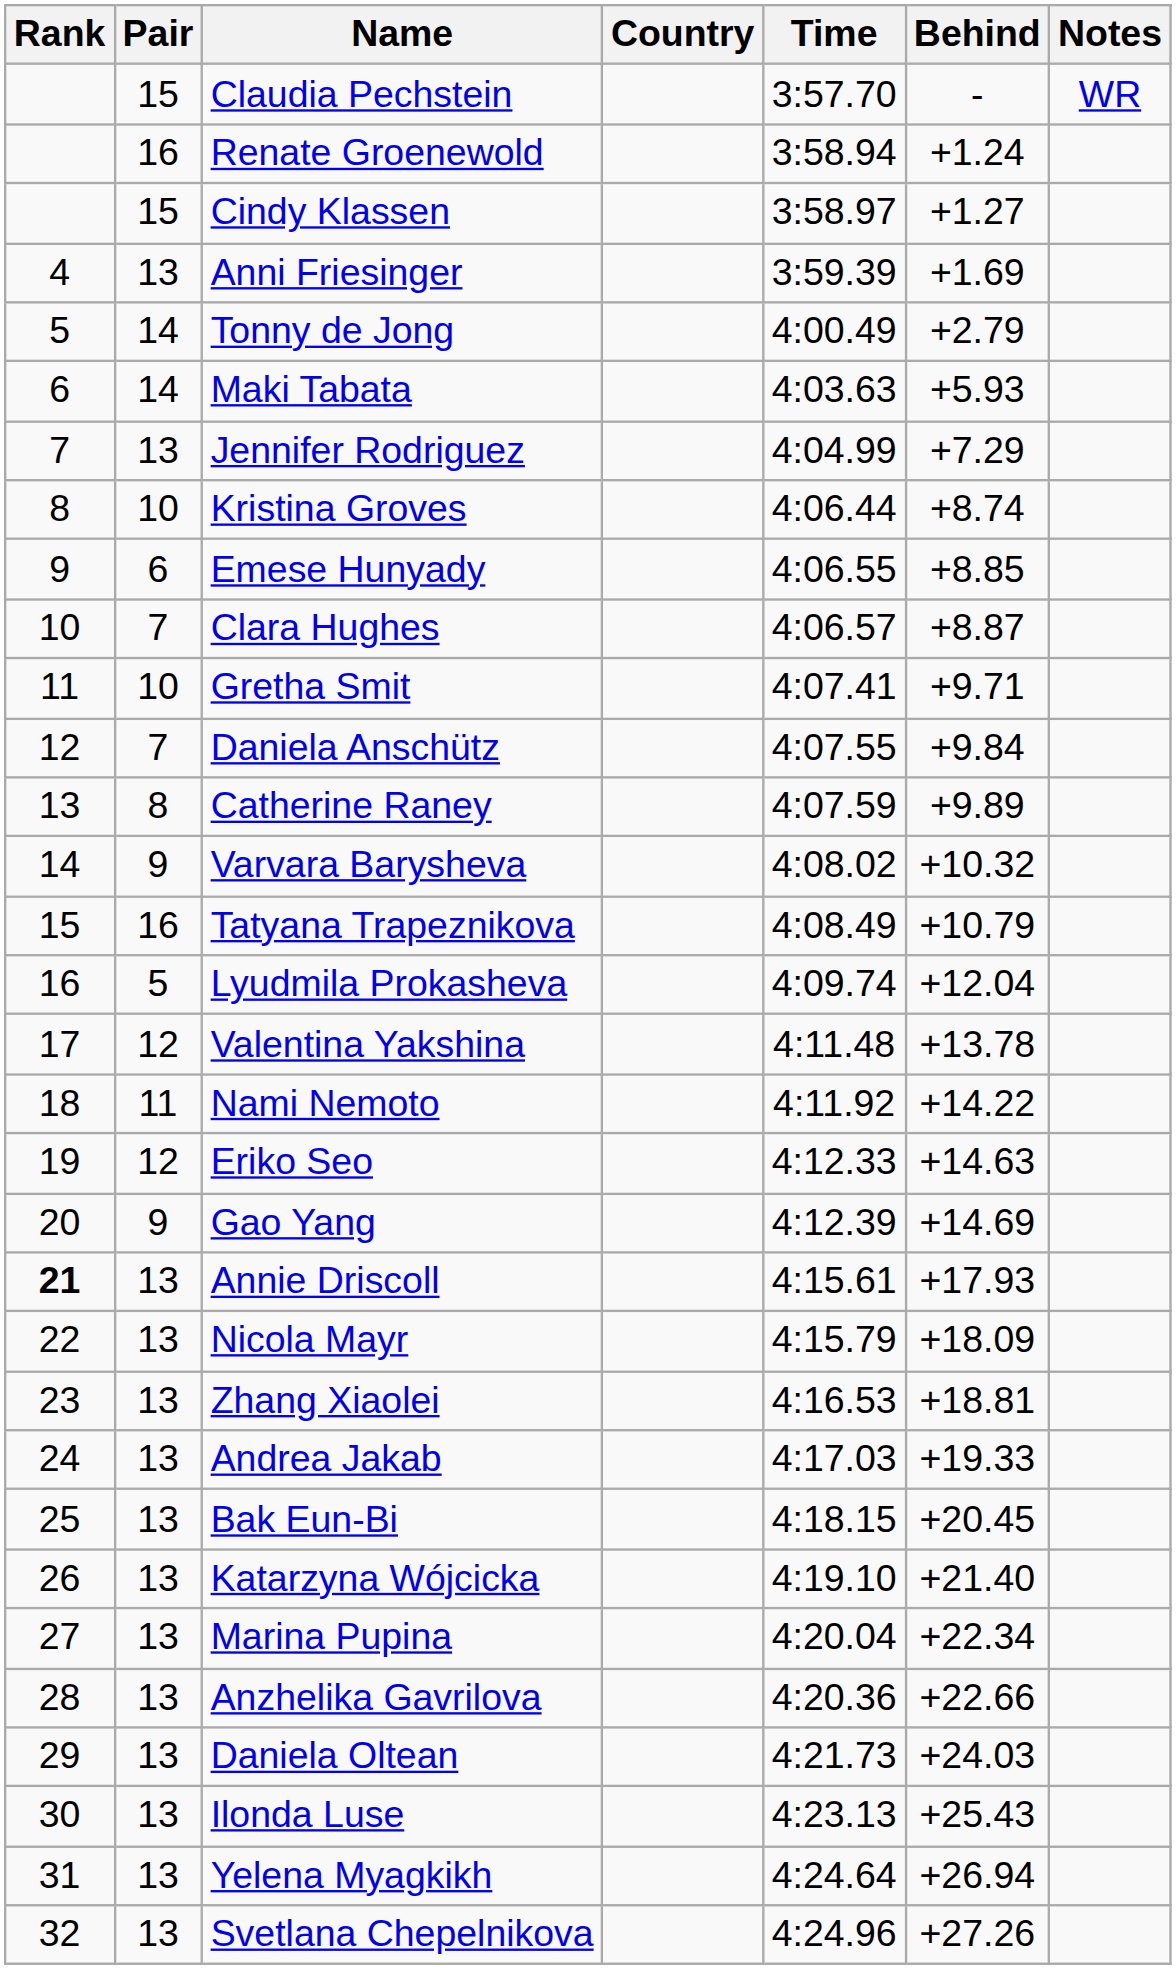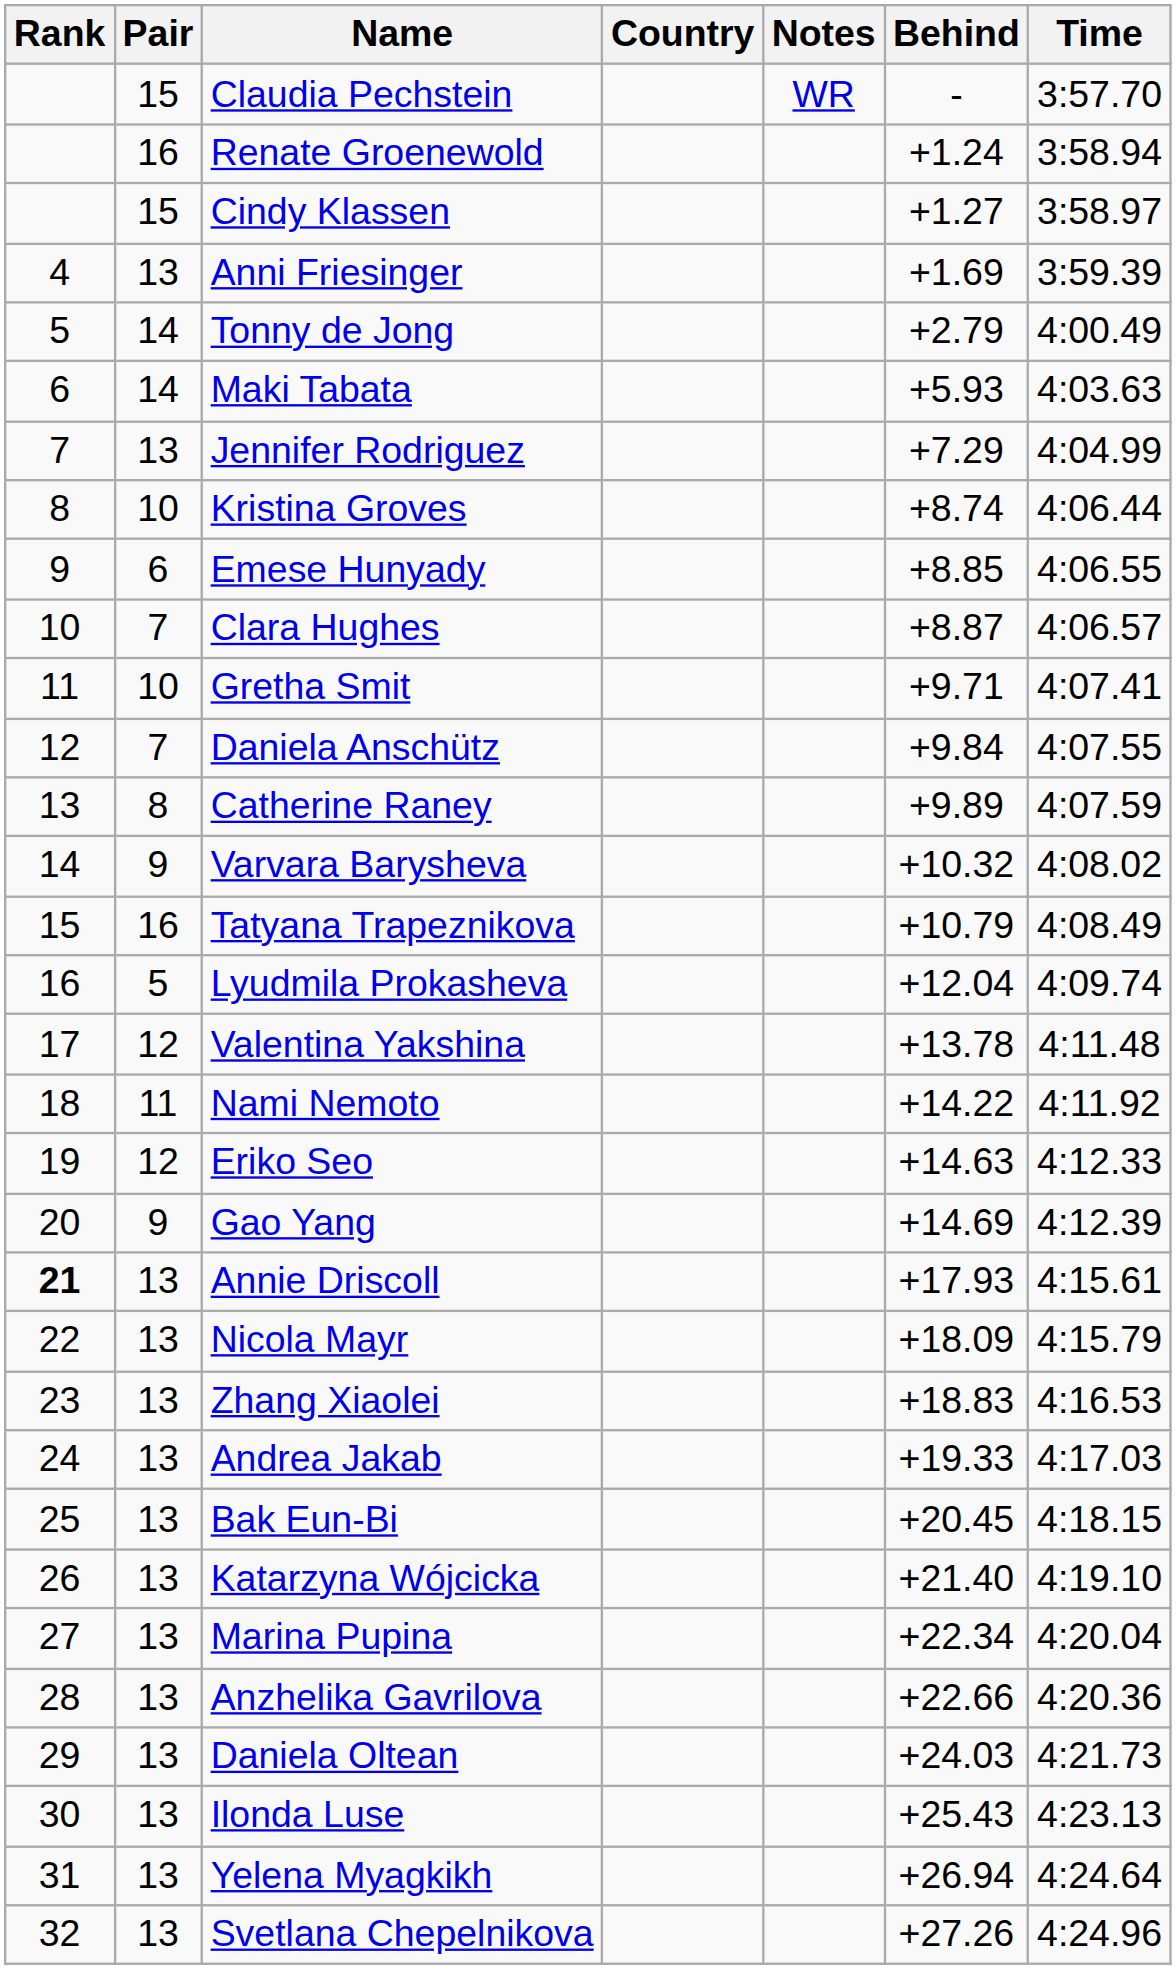 <table class="wikitable sortable" style="text-align:center">
 <tr>
 <th>Rank</th>
 <th>Pair</th>
 <th>Name</th>
 <th>Country</th>
+<th>Notes</th>
+<th>Behind</th>
 <th>Time</th>
-<th>Behind</th>
-<th>Notes</th>
 </tr>
 <tr>
 <td></td>
 <td>15</td>
 <td align="left"><a href='#'>Claudia Pechstein</a></td>
 <td align="left"></td>
+<td><a href='#'>WR</a></td>
+<td>-</td>
 <td>3:57.70</td>
-<td>-</td>
-<td><a href='#'>WR</a></td>
 </tr>
 <tr>
 <td></td>
 <td>16</td>
 <td align="left"><a href='#'>Renate Groenewold</a></td>
 <td align="left"></td>
+<td></td>
+<td>+1.24</td>
 <td>3:58.94</td>
-<td>+1.24</td>
-<td></td>
 </tr>
 <tr>
 <td></td>
 <td>15</td>
 <td align="left"><a href='#'>Cindy Klassen</a></td>
 <td align="left"></td>
+<td></td>
+<td>+1.27</td>
 <td>3:58.97</td>
-<td>+1.27</td>
-<td></td>
 </tr>
 <tr>
 <td>4</td>
 <td>13</td>
 <td align="left"><a href='#'>Anni Friesinger</a></td>
 <td align="left"></td>
+<td></td>
+<td>+1.69</td>
 <td>3:59.39</td>
-<td>+1.69</td>
-<td></td>
 </tr>
 <tr>
 <td>5</td>
 <td>14</td>
 <td align="left"><a href='#'>Tonny de Jong</a></td>
 <td align="left"></td>
+<td></td>
+<td>+2.79</td>
 <td>4:00.49</td>
-<td>+2.79</td>
-<td></td>
 </tr>
 <tr>
 <td>6</td>
 <td>14</td>
 <td align="left"><a href='#'>Maki Tabata</a></td>
 <td align="left"></td>
+<td></td>
+<td>+5.93</td>
 <td>4:03.63</td>
-<td>+5.93</td>
-<td></td>
 </tr>
 <tr>
 <td>7</td>
 <td>13</td>
 <td align="left"><a href='#'>Jennifer Rodriguez</a></td>
 <td align="left"></td>
+<td></td>
+<td>+7.29</td>
 <td>4:04.99</td>
-<td>+7.29</td>
-<td></td>
 </tr>
 <tr>
 <td>8</td>
 <td>10</td>
 <td align="left"><a href='#'>Kristina Groves</a></td>
 <td align="left"></td>
+<td></td>
+<td>+8.74</td>
 <td>4:06.44</td>
-<td>+8.74</td>
-<td></td>
 </tr>
 <tr>
 <td>9</td>
 <td>6</td>
 <td align="left"><a href='#'>Emese Hunyady</a></td>
 <td align="left"></td>
+<td></td>
+<td>+8.85</td>
 <td>4:06.55</td>
-<td>+8.85</td>
-<td></td>
 </tr>
 <tr>
 <td>10</td>
 <td>7</td>
 <td align="left"><a href='#'>Clara Hughes</a></td>
 <td align="left"></td>
+<td></td>
+<td>+8.87</td>
 <td>4:06.57</td>
-<td>+8.87</td>
-<td></td>
 </tr>
 <tr>
 <td>11</td>
 <td>10</td>
 <td align="left"><a href='#'>Gretha Smit</a></td>
 <td align="left"></td>
+<td></td>
+<td>+9.71</td>
 <td>4:07.41</td>
-<td>+9.71</td>
-<td></td>
 </tr>
 <tr>
 <td>12</td>
 <td>7</td>
 <td align="left"><a href='#'>Daniela Anschütz</a></td>
 <td align="left"></td>
+<td></td>
+<td>+9.84</td>
 <td>4:07.55</td>
-<td>+9.84</td>
-<td></td>
 </tr>
 <tr>
 <td>13</td>
 <td>8</td>
 <td align="left"><a href='#'>Catherine Raney</a></td>
 <td align="left"></td>
+<td></td>
+<td>+9.89</td>
 <td>4:07.59</td>
-<td>+9.89</td>
-<td></td>
 </tr>
 <tr>
 <td>14</td>
 <td>9</td>
 <td align="left"><a href='#'>Varvara Barysheva</a></td>
 <td align="left"></td>
+<td></td>
+<td>+10.32</td>
 <td>4:08.02</td>
-<td>+10.32</td>
-<td></td>
 </tr>
 <tr>
 <td>15</td>
 <td>16</td>
 <td align="left"><a href='#'>Tatyana Trapeznikova</a></td>
 <td align="left"></td>
+<td></td>
+<td>+10.79</td>
 <td>4:08.49</td>
-<td>+10.79</td>
-<td></td>
 </tr>
 <tr>
 <td>16</td>
 <td>5</td>
 <td align="left"><a href='#'>Lyudmila Prokasheva</a></td>
 <td align="left"></td>
+<td></td>
+<td>+12.04</td>
 <td>4:09.74</td>
-<td>+12.04</td>
-<td></td>
 </tr>
 <tr>
 <td>17</td>
 <td>12</td>
 <td align="left"><a href='#'>Valentina Yakshina</a></td>
 <td align="left"></td>
+<td></td>
+<td>+13.78</td>
 <td>4:11.48</td>
-<td>+13.78</td>
-<td></td>
 </tr>
 <tr>
 <td>18</td>
 <td>11</td>
 <td align="left"><a href='#'>Nami Nemoto</a></td>
 <td align="left"></td>
+<td></td>
+<td>+14.22</td>
 <td>4:11.92</td>
-<td>+14.22</td>
-<td></td>
 </tr>
 <tr>
 <td>19</td>
 <td>12</td>
 <td align="left"><a href='#'>Eriko Seo</a></td>
 <td align="left"></td>
+<td></td>
+<td>+14.63</td>
 <td>4:12.33</td>
-<td>+14.63</td>
-<td></td>
 </tr>
 <tr>
 <td>20</td>
 <td>9</td>
 <td align="left"><a href='#'>Gao Yang</a></td>
 <td align="left"></td>
+<td></td>
+<td>+14.69</td>
 <td>4:12.39</td>
-<td>+14.69</td>
-<td></td>
 </tr>
 <tr>
 <td><strong>21</strong></td>
 <td>13</td>
 <td align="left"><a href='#'>Annie Driscoll</a></td>
 <td align="left"></td>
+<td></td>
+<td>+17.93</td>
 <td>4:15.61</td>
-<td>+17.93</td>
-<td></td>
 </tr>
 <tr>
 <td>22</td>
 <td>13</td>
 <td align="left"><a href='#'>Nicola Mayr</a></td>
 <td align="left"></td>
+<td></td>
+<td>+18.09</td>
 <td>4:15.79</td>
-<td>+18.09</td>
-<td></td>
 </tr>
 <tr>
 <td>23</td>
 <td>13</td>
 <td align="left"><a href='#'>Zhang Xiaolei</a></td>
 <td align="left"></td>
+<td></td>
+<td>+18.83</td>
 <td>4:16.53</td>
-<td>+18.81</td>
-<td></td>
 </tr>
 <tr>
 <td>24</td>
 <td>13</td>
 <td align="left"><a href='#'>Andrea Jakab</a></td>
 <td align="left"></td>
+<td></td>
+<td>+19.33</td>
 <td>4:17.03</td>
-<td>+19.33</td>
-<td></td>
 </tr>
 <tr>
 <td>25</td>
 <td>13</td>
 <td align="left"><a href='#'>Bak Eun-Bi</a></td>
 <td align="left"></td>
+<td></td>
+<td>+20.45</td>
 <td>4:18.15</td>
-<td>+20.45</td>
-<td></td>
 </tr>
 <tr>
 <td>26</td>
 <td>13</td>
 <td align="left"><a href='#'>Katarzyna Wójcicka</a></td>
 <td align="left"></td>
+<td></td>
+<td>+21.40</td>
 <td>4:19.10</td>
-<td>+21.40</td>
-<td></td>
 </tr>
 <tr>
 <td>27</td>
 <td>13</td>
 <td align="left"><a href='#'>Marina Pupina</a></td>
 <td align="left"></td>
+<td></td>
+<td>+22.34</td>
 <td>4:20.04</td>
-<td>+22.34</td>
-<td></td>
 </tr>
 <tr>
 <td>28</td>
 <td>13</td>
 <td align="left"><a href='#'>Anzhelika Gavrilova</a></td>
 <td align="left"></td>
+<td></td>
+<td>+22.66</td>
 <td>4:20.36</td>
-<td>+22.66</td>
-<td></td>
 </tr>
 <tr>
 <td>29</td>
 <td>13</td>
 <td align="left"><a href='#'>Daniela Oltean</a></td>
 <td align="left"></td>
+<td></td>
+<td>+24.03</td>
 <td>4:21.73</td>
-<td>+24.03</td>
-<td></td>
 </tr>
 <tr>
 <td>30</td>
 <td>13</td>
 <td align="left"><a href='#'>Ilonda Luse</a></td>
 <td align="left"></td>
+<td></td>
+<td>+25.43</td>
 <td>4:23.13</td>
-<td>+25.43</td>
-<td></td>
 </tr>
 <tr>
 <td>31</td>
 <td>13</td>
 <td align="left"><a href='#'>Yelena Myagkikh</a></td>
 <td align="left"></td>
+<td></td>
+<td>+26.94</td>
 <td>4:24.64</td>
-<td>+26.94</td>
-<td></td>
 </tr>
 <tr>
 <td>32</td>
 <td>13</td>
 <td align="left"><a href='#'>Svetlana Chepelnikova</a></td>
 <td align="left"></td>
+<td></td>
+<td>+27.26</td>
 <td>4:24.96</td>
-<td>+27.26</td>
-<td></td>
 </tr>
 </table>
